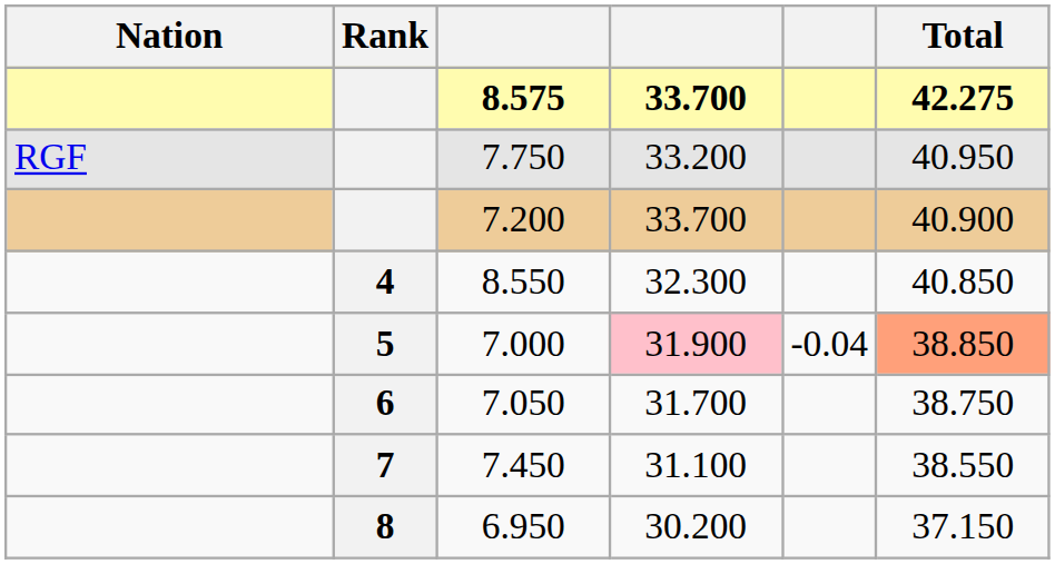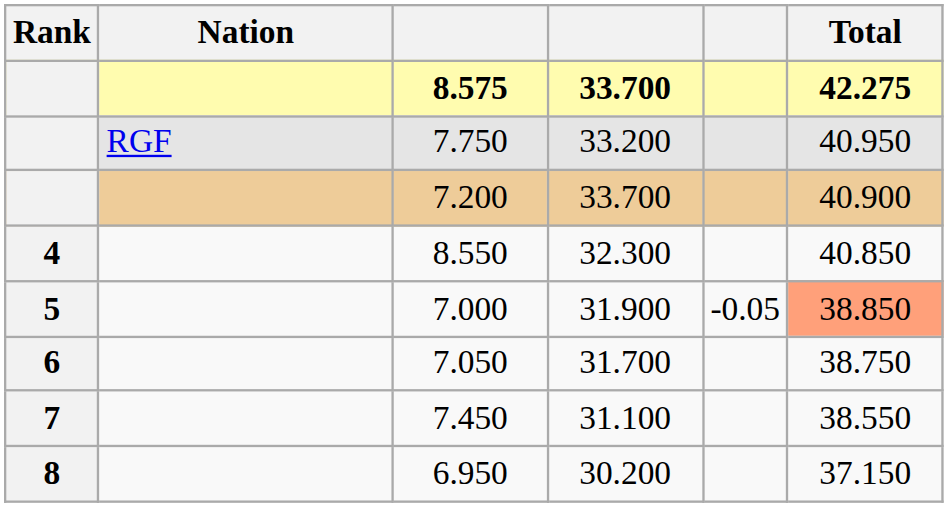 <table class="wikitable sortable" style="text-align:center; font-size:90%">
 <tr>
+<th scope="col" style="width:20px;">Rank</th>
 <th ! scope="col" style="width:120px;">Nation</th>
-<th scope="col" style="width:20px;">Rank</th>
 <th ! scope="col" style="width:60px;"></th>
 <th ! scope="col" style="width:60px;"></th>
 <th ! scope="col" style="width:30px;"></th>
 <th ! scope="col" style="width:60px;">Total</th>
 </tr>
 <tr bgcolor=fffcaf>
+<th scope=row></th>
 <td align=left></td>
-<th scope=row></th>
 <td><strong>8.575</strong></td>
 <td><strong>33.700</strong></td>
 <td></td>
 <td><strong>42.275</strong></td>
 </tr>
 <tr bgcolor=e5e5e5>
+<th scope=row></th>
 <td align=left><a href='#'>RGF</a></td>
-<th scope=row></th>
 <td>7.750</td>
 <td>33.200</td>
 <td></td>
 <td>40.950</td>
 </tr>
 <tr bgcolor=eecc99>
+<th scope=row></th>
 <td align=left></td>
-<th scope=row></th>
 <td>7.200</td>
 <td>33.700</td>
 <td></td>
 <td>40.900</td>
 </tr>
 <tr>
+<th scope=row>4</th>
 <td align=left></td>
-<th scope=row>4</th>
 <td>8.550</td>
 <td>32.300</td>
 <td></td>
 <td>40.850</td>
 </tr>
 <tr>
+<th scope=row>5</th>
 <td align=left></td>
-<th scope=row>5</th>
 <td>7.000</td>
-<td style="background: pink;">31.900</td>
-<td>-0.04</td>
+<td>31.900</td>
+<td>-0.05</td>
 <td style="background: lightsalmon;">38.850</td>
 </tr>
 <tr>
+<th scope=row>6</th>
 <td align=left></td>
-<th scope=row>6</th>
 <td>7.050</td>
 <td>31.700</td>
 <td></td>
 <td>38.750</td>
 </tr>
 <tr>
+<th scope=row>7</th>
 <td align=left></td>
-<th scope=row>7</th>
 <td>7.450</td>
 <td>31.100</td>
 <td></td>
 <td>38.550</td>
 </tr>
 <tr>
+<th scope=row>8</th>
 <td align=left></td>
-<th scope=row>8</th>
 <td>6.950</td>
 <td>30.200</td>
 <td></td>
 <td>37.150</td>
 </tr>
 </table>
